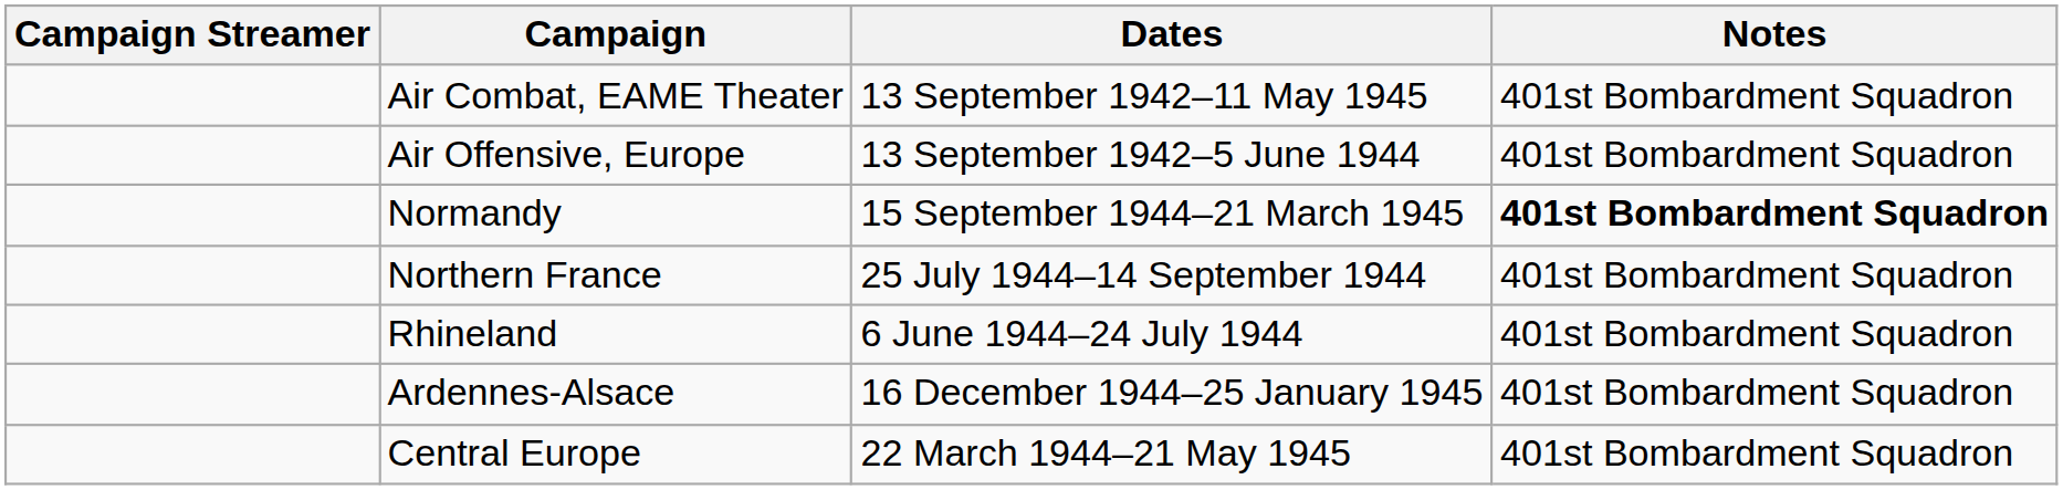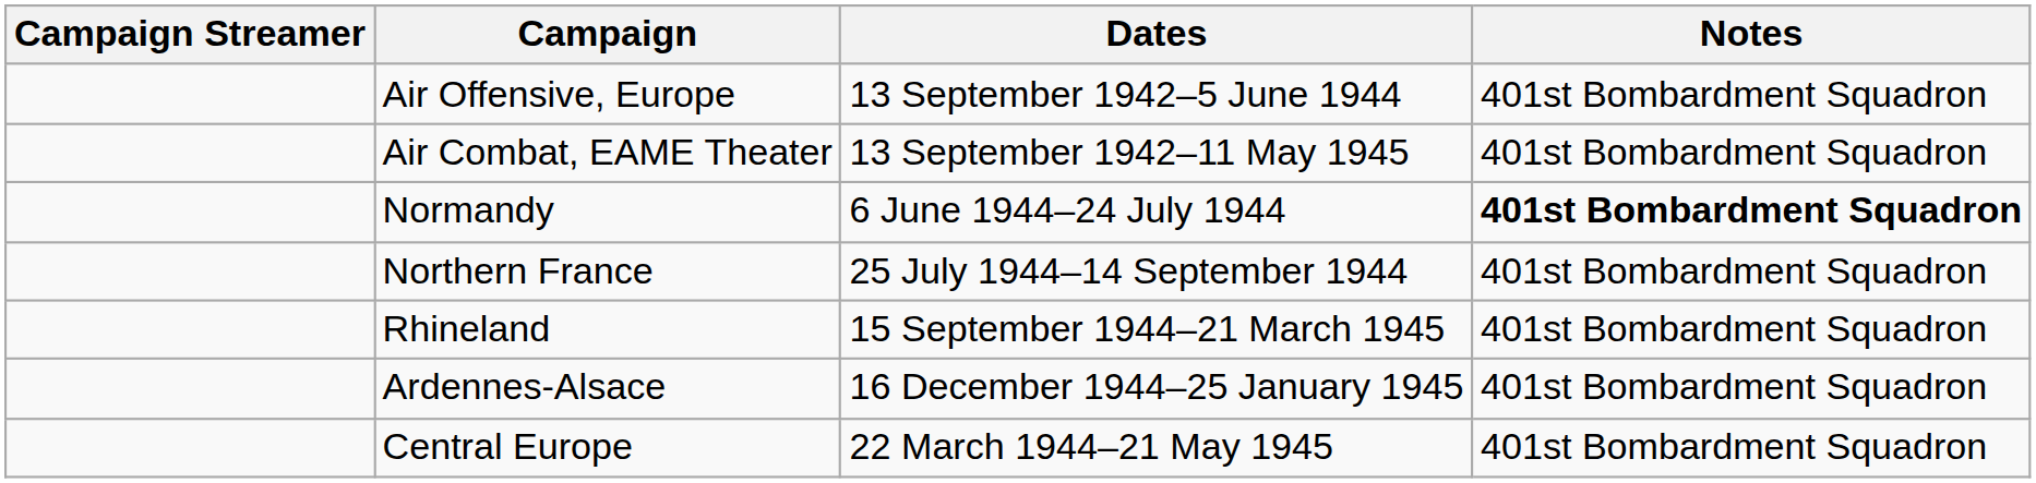 <table class="wikitable">
 <tr style="background:#efefef;">
 <th>Campaign Streamer</th>
 <th>Campaign</th>
 <th>Dates</th>
 <th>Notes</th>
 </tr>
 <tr>
 <td></td>
+<td>Air Offensive, Europe</td>
+<td>13 September 1942–5 June 1944</td>
+<td>401st Bombardment Squadron</td>
+</tr>
+<tr>
+<td></td>
 <td>Air Combat, EAME Theater</td>
 <td>13 September 1942–11 May 1945</td>
 <td>401st Bombardment Squadron</td>
 </tr>
 <tr>
 <td></td>
-<td>Air Offensive, Europe</td>
-<td>13 September 1942–5 June 1944</td>
-<td>401st Bombardment Squadron</td>
-</tr>
-<tr>
-<td></td>
 <td>Normandy</td>
-<td>15 September 1944–21 March 1945</td>
+<td>6 June 1944–24 July 1944</td>
 <td><strong>401st Bombardment Squadron</strong></td>
 </tr>
 <tr>
 <td></td>
 <td>Northern France</td>
 <td>25 July 1944–14 September 1944</td>
 <td>401st Bombardment Squadron</td>
 </tr>
 <tr>
 <td></td>
 <td>Rhineland</td>
-<td>6 June 1944–24 July 1944</td>
+<td>15 September 1944–21 March 1945</td>
 <td>401st Bombardment Squadron</td>
 </tr>
 <tr>
 <td></td>
 <td>Ardennes-Alsace</td>
 <td>16 December 1944–25 January 1945</td>
 <td>401st Bombardment Squadron</td>
 </tr>
 <tr>
 <td></td>
 <td>Central Europe</td>
 <td>22 March 1944–21 May 1945</td>
 <td>401st Bombardment Squadron</td>
 </tr>
 </table>
